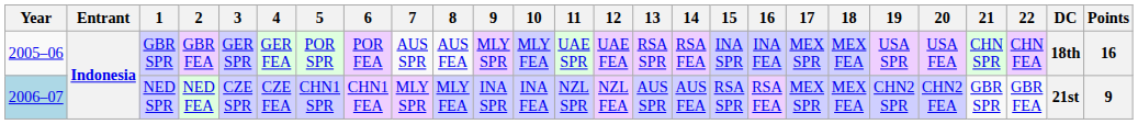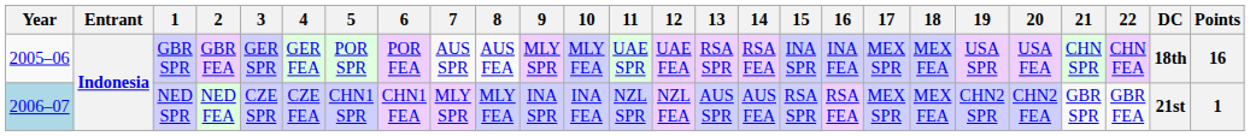 <table class="wikitable" style="text-align:center; font-size:90%">
 <tr>
 <th>Year</th>
 <th>Entrant</th>
 <th>1</th>
 <th>2</th>
 <th>3</th>
 <th>4</th>
 <th>5</th>
 <th>6</th>
 <th>7</th>
 <th>8</th>
 <th>9</th>
 <th>10</th>
 <th>11</th>
 <th>12</th>
 <th>13</th>
 <th>14</th>
 <th>15</th>
 <th>16</th>
 <th>17</th>
 <th>18</th>
 <th>19</th>
 <th>20</th>
 <th>21</th>
 <th>22</th>
 <th>DC</th>
 <th>Points</th>
 </tr>
 <tr>
 <td><a href='#'>2005–06</a></td>
 <th rowspan=2><a href='#'>Indonesia</a></th>
 <td style="background:#CFCFFF;"><a href='#'>GBR<br>SPR</a><br></td>
 <td style="background:#EFCFFF;"><a href='#'>GBR<br>FEA</a><br></td>
 <td style="background:#CFCFFF;"><a href='#'>GER<br>SPR</a><br></td>
 <td style="background:#DFFFDF;"><a href='#'>GER<br>FEA</a><br></td>
 <td style="background:#DFFFDF;"><a href='#'>POR<br>SPR</a><br></td>
 <td style="background:#EFCFFF;"><a href='#'>POR<br>FEA</a><br></td>
 <td><a href='#'>AUS<br>SPR</a></td>
 <td><a href='#'>AUS<br>FEA</a></td>
 <td style="background:#EFCFFF;"><a href='#'>MLY<br>SPR</a><br></td>
 <td style="background:#CFCFFF;"><a href='#'>MLY<br>FEA</a><br></td>
 <td style="background:#DFFFDF;"><a href='#'>UAE<br>SPR</a><br></td>
 <td style="background:#EFCFFF;"><a href='#'>UAE<br>FEA</a><br></td>
 <td style="background:#EFCFFF;"><a href='#'>RSA<br>SPR</a><br></td>
 <td style="background:#EFCFFF;"><a href='#'>RSA<br>FEA</a><br></td>
 <td style="background:#CFCFFF;"><a href='#'>INA<br>SPR</a><br></td>
 <td style="background:#CFCFFF;"><a href='#'>INA<br>FEA</a><br></td>
 <td style="background:#CFCFFF;"><a href='#'>MEX<br>SPR</a><br></td>
 <td style="background:#CFCFFF;"><a href='#'>MEX<br>FEA</a><br></td>
 <td style="background:#EFCFFF;"><a href='#'>USA<br>SPR</a><br></td>
 <td style="background:#EFCFFF;"><a href='#'>USA<br>FEA</a><br></td>
 <td style="background:#DFFFDF;"><a href='#'>CHN<br>SPR</a><br></td>
 <td style="background:#EFCFFF;"><a href='#'>CHN<br>FEA</a><br></td>
 <th>18th</th>
 <th>16</th>
 </tr>
 <tr>
 <td style="background: lightblue;"><a href='#'>2006–07</a></td>
 <td style="background:#CFCFFF;"><a href='#'>NED<br>SPR</a><br></td>
 <td style="background:#DFFFDF;"><a href='#'>NED<br>FEA</a><br></td>
 <td style="background:#CFCFFF;"><a href='#'>CZE<br>SPR</a><br></td>
 <td style="background:#CFCFFF;"><a href='#'>CZE<br>FEA</a><br></td>
 <td style="background:#CFCFFF;"><a href='#'>CHN1<br>SPR</a><br></td>
 <td style="background:#EFCFFF;"><a href='#'>CHN1<br>FEA</a><br></td>
 <td style="background:#EFCFFF;"><a href='#'>MLY<br>SPR</a><br></td>
 <td style="background:#CFCFFF;"><a href='#'>MLY<br>FEA</a><br></td>
 <td style="background:#CFCFFF;"><a href='#'>INA<br>SPR</a><br></td>
 <td style="background:#CFCFFF;"><a href='#'>INA<br>FEA</a><br></td>
 <td style="background:#CFCFFF;"><a href='#'>NZL<br>SPR</a><br></td>
 <td style="background:#EFCFFF;"><a href='#'>NZL<br>FEA</a><br></td>
 <td style="background:#CFCFFF;"><a href='#'>AUS<br>SPR</a><br></td>
 <td style="background:#CFCFFF;"><a href='#'>AUS<br>FEA</a><br></td>
 <td style="background:#CFCFFF;"><a href='#'>RSA<br>SPR</a><br></td>
 <td style="background:#EFCFFF;"><a href='#'>RSA<br>FEA</a><br></td>
 <td style="background:#CFCFFF;"><a href='#'>MEX<br>SPR</a><br></td>
 <td style="background:#CFCFFF;"><a href='#'>MEX<br>FEA</a><br></td>
 <td style="background:#CFCFFF;"><a href='#'>CHN2<br>SPR</a><br></td>
 <td style="background:#CFCFFF;"><a href='#'>CHN2<br>FEA</a><br></td>
 <td><a href='#'>GBR<br>SPR</a></td>
 <td><a href='#'>GBR<br>FEA</a></td>
 <th>21st</th>
-<th>9</th>
+<th>1</th>
 </tr>
 </table>
